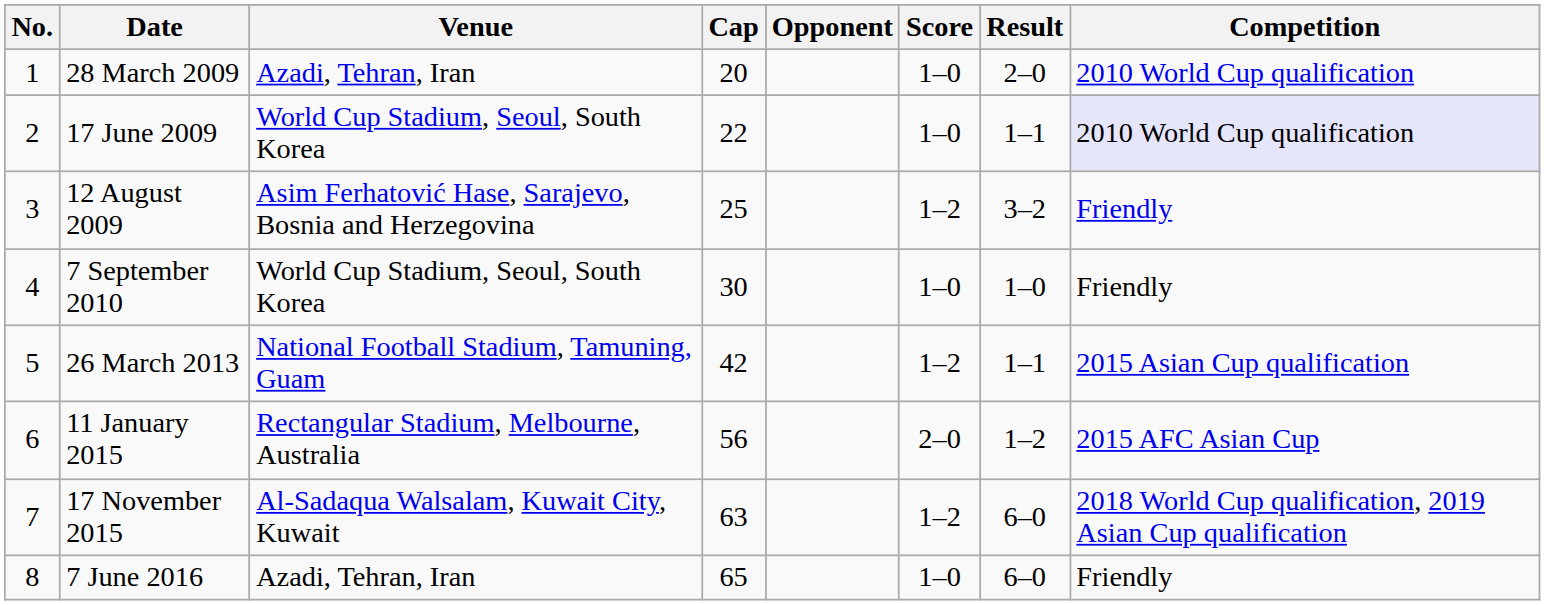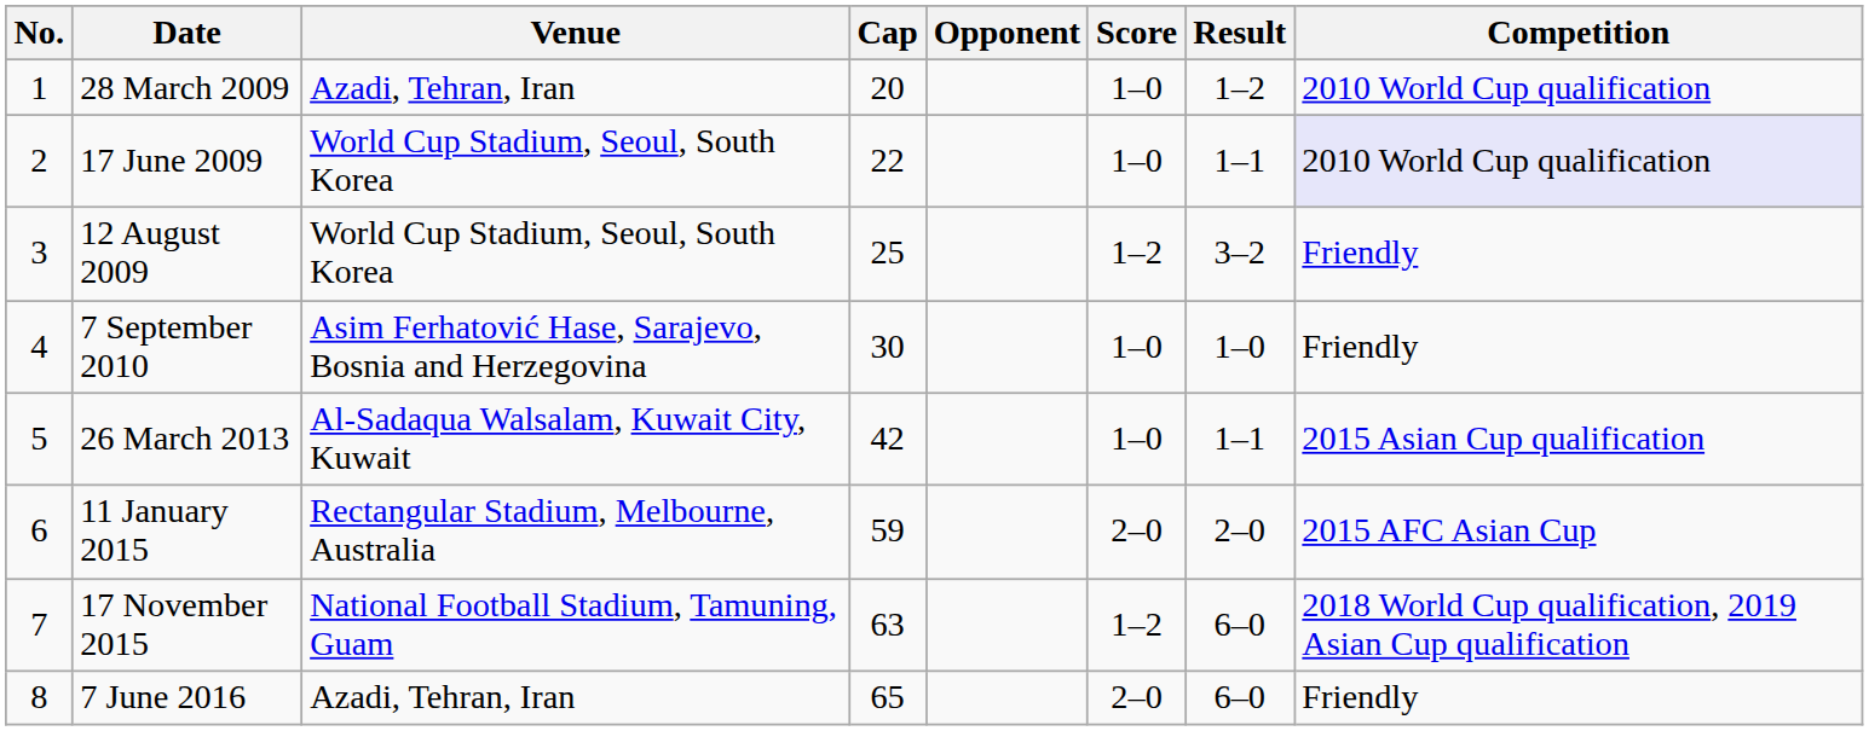 <table class="wikitable sortable">
 <tr>
 <th scope="col">No.</th>
 <th scope="col" data-sort-type="date">Date</th>
 <th scope="col">Venue</th>
 <th scope="col">Cap</th>
 <th scope="col">Opponent</th>
 <th scope="col">Score</th>
 <th scope="col">Result</th>
 <th scope="col">Competition</th>
 </tr>
 <tr>
 <td align="center">1</td>
 <td>28 March 2009</td>
 <td><a href='#'>Azadi</a>, <a href='#'>Tehran</a>, Iran</td>
 <td align="center">20</td>
 <td></td>
 <td align="center">1–0</td>
-<td align="center">2–0</td>
+<td align="center">1–2</td>
 <td><a href='#'>2010 World Cup qualification</a></td>
 </tr>
 <tr>
 <td align="center">2</td>
 <td>17 June 2009</td>
 <td><a href='#'>World Cup Stadium</a>, <a href='#'>Seoul</a>, South Korea</td>
 <td align="center">22</td>
 <td></td>
 <td align="center">1–0</td>
 <td align="center">1–1</td>
 <td style="background: lavender;">2010 World Cup qualification</td>
 </tr>
 <tr>
 <td align="center">3</td>
 <td>12 August 2009</td>
-<td><a href='#'>Asim Ferhatović Hase</a>, <a href='#'>Sarajevo</a>, Bosnia and Herzegovina</td>
+<td>World Cup Stadium, Seoul, South Korea</td>
 <td align="center">25</td>
 <td></td>
 <td align="center">1–2</td>
 <td align="center">3–2</td>
 <td><a href='#'>Friendly</a></td>
 </tr>
 <tr>
 <td align="center">4</td>
 <td>7 September 2010</td>
-<td>World Cup Stadium, Seoul, South Korea</td>
+<td><a href='#'>Asim Ferhatović Hase</a>, <a href='#'>Sarajevo</a>, Bosnia and Herzegovina</td>
 <td align="center">30</td>
 <td></td>
 <td align="center">1–0</td>
 <td align="center">1–0</td>
 <td>Friendly</td>
 </tr>
 <tr>
 <td align="center">5</td>
 <td>26 March 2013</td>
-<td><a href='#'>National Football Stadium</a>, <a href='#'>Tamuning, Guam</a></td>
+<td><a href='#'>Al-Sadaqua Walsalam</a>, <a href='#'>Kuwait City</a>, Kuwait</td>
 <td align="center">42</td>
 <td></td>
-<td align="center">1–2</td>
+<td align="center">1–0</td>
 <td align="center">1–1</td>
 <td><a href='#'>2015 Asian Cup qualification</a></td>
 </tr>
 <tr>
 <td align="center">6</td>
 <td>11 January 2015</td>
 <td><a href='#'>Rectangular Stadium</a>, <a href='#'>Melbourne</a>, Australia</td>
-<td align="center">56</td>
+<td align="center">59</td>
 <td></td>
 <td align="center">2–0</td>
-<td align="center">1–2</td>
+<td align="center">2–0</td>
 <td><a href='#'>2015 AFC Asian Cup</a></td>
 </tr>
 <tr>
 <td align="center">7</td>
 <td>17 November 2015</td>
-<td><a href='#'>Al-Sadaqua Walsalam</a>, <a href='#'>Kuwait City</a>, Kuwait</td>
+<td><a href='#'>National Football Stadium</a>, <a href='#'>Tamuning, Guam</a></td>
 <td align="center">63</td>
 <td></td>
 <td align="center">1–2</td>
 <td align="center">6–0</td>
 <td><a href='#'>2018 World Cup qualification</a>, <a href='#'>2019 Asian Cup qualification</a></td>
 </tr>
 <tr>
 <td align="center">8</td>
 <td>7 June 2016</td>
 <td>Azadi, Tehran, Iran</td>
 <td align="center">65</td>
 <td></td>
-<td align="center">1–0</td>
+<td align="center">2–0</td>
 <td align="center">6–0</td>
 <td>Friendly</td>
 </tr>
 </table>
